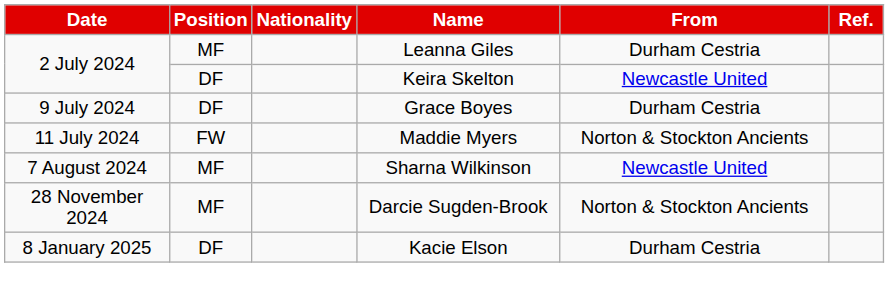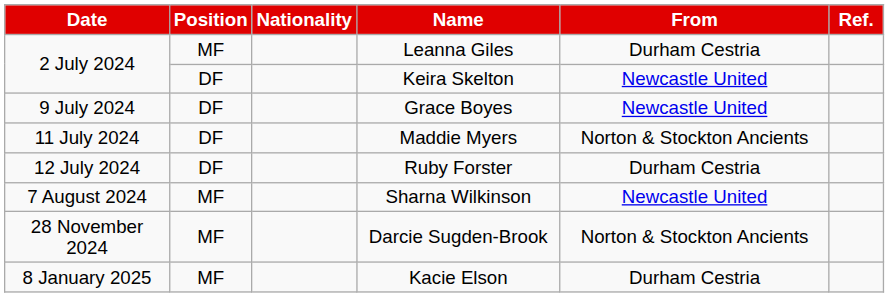 <table class="wikitable" style="text-align:center; font-size:90%; ">
 <tr>
 <th style="background:#E00000; color:#FFFFFF; width:120px;">Date</th>
 <th style="background:#E00000; color:#FFFFFF; width:50px;">Position</th>
 <th style="background:#E00000; color:#FFFFFF; width:50px;">Nationality</th>
 <th style="background:#E00000; color:#FFFFFF; width:150px;">Name</th>
 <th style="background:#E00000; color:#FFFFFF; width:200px;">From</th>
 <th style="background:#E00000; color:#FFFFFF; width:35px;">Ref.</th>
 </tr>
 <tr>
 <td rowspan=2>2 July 2024</td>
 <td>MF</td>
 <td></td>
 <td>Leanna Giles</td>
 <td> Durham Cestria</td>
 <td></td>
 </tr>
 <tr>
 <td>DF</td>
 <td></td>
 <td>Keira Skelton</td>
 <td> <a href='#'>Newcastle United</a></td>
 <td></td>
 </tr>
 <tr>
 <td>9 July 2024</td>
 <td>DF</td>
 <td></td>
 <td>Grace Boyes</td>
-<td> Durham Cestria</td>
+<td> <a href='#'>Newcastle United</a></td>
 <td></td>
 </tr>
 <tr>
 <td>11 July 2024</td>
-<td>FW</td>
+<td>DF</td>
 <td></td>
 <td>Maddie Myers</td>
 <td> Norton & Stockton Ancients</td>
+<td></td>
+</tr>
+<tr>
+<td>12 July 2024</td>
+<td>DF</td>
+<td></td>
+<td>Ruby Forster</td>
+<td> Durham Cestria</td>
 <td></td>
 </tr>
 <tr>
 <td>7 August 2024</td>
 <td>MF</td>
 <td></td>
 <td>Sharna Wilkinson</td>
 <td> <a href='#'>Newcastle United</a></td>
 <td></td>
 </tr>
 <tr>
 <td>28 November 2024</td>
 <td>MF</td>
 <td></td>
 <td>Darcie Sugden-Brook</td>
 <td> Norton & Stockton Ancients</td>
 <td></td>
 </tr>
 <tr>
 <td rowspan=2>8 January 2025</td>
-<td>DF</td>
+<td>MF</td>
 <td></td>
 <td>Kacie Elson</td>
 <td> Durham Cestria</td>
 <td></td>
 </tr>
 </table>
